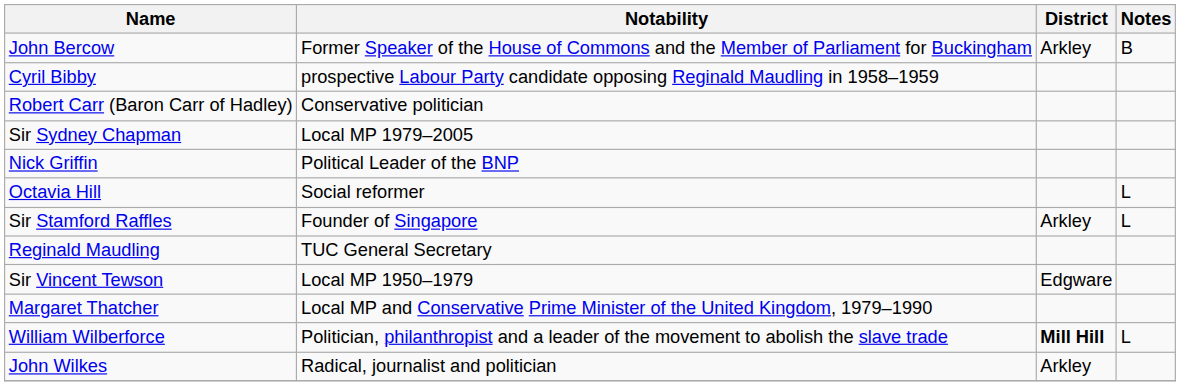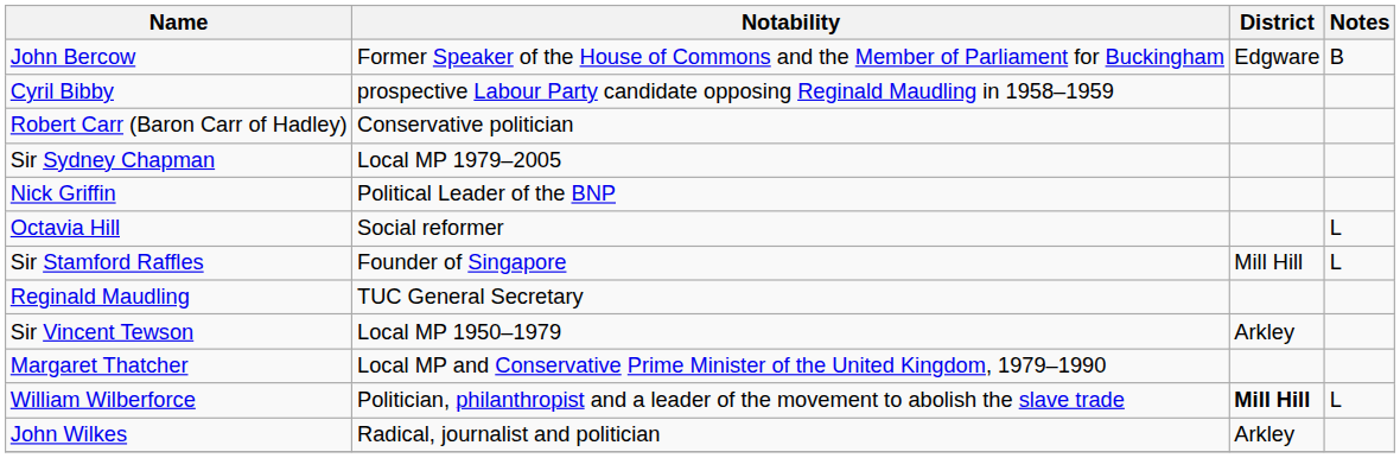 <table class="wikitable sortable">
 <tr>
 <th width=>Name</th>
 <th width=>Notability</th>
 <th width=>District</th>
 <th width=>Notes</th>
 </tr>
 <tr>
 <td><a href='#'>John Bercow</a></td>
 <td>Former <a href='#'>Speaker</a> of the <a href='#'>House of Commons</a> and the <a href='#'>Member of Parliament</a> for <a href='#'>Buckingham</a></td>
-<td>Arkley</td>
+<td>Edgware</td>
 <td>B</td>
 </tr>
 <tr>
 <td><a href='#'>Cyril Bibby</a></td>
 <td>prospective <a href='#'>Labour Party</a> candidate opposing <a href='#'>Reginald Maudling</a> in 1958–1959</td>
 <td></td>
 <td></td>
 </tr>
 <tr>
 <td><a href='#'>Robert Carr</a> (Baron Carr of Hadley)</td>
 <td>Conservative politician</td>
 <td></td>
 <td></td>
 </tr>
 <tr>
 <td>Sir <a href='#'>Sydney Chapman</a></td>
 <td>Local MP 1979–2005</td>
 <td></td>
 <td></td>
 </tr>
 <tr>
 <td><a href='#'>Nick Griffin</a></td>
 <td>Political Leader of the <a href='#'>BNP</a></td>
 <td></td>
 <td></td>
 </tr>
 <tr>
 <td><a href='#'>Octavia Hill</a></td>
 <td>Social reformer</td>
 <td></td>
 <td>L</td>
 </tr>
 <tr>
 <td>Sir <a href='#'>Stamford Raffles</a></td>
 <td>Founder of <a href='#'>Singapore</a></td>
-<td>Arkley</td>
+<td>Mill Hill</td>
 <td>L</td>
 </tr>
 <tr>
 <td><a href='#'>Reginald Maudling</a></td>
 <td>TUC General Secretary</td>
 <td></td>
 <td></td>
 </tr>
 <tr>
 <td>Sir <a href='#'>Vincent Tewson</a></td>
 <td>Local MP 1950–1979</td>
-<td>Edgware</td>
+<td>Arkley</td>
 <td></td>
 </tr>
 <tr>
 <td><a href='#'>Margaret Thatcher</a></td>
 <td>Local MP and <a href='#'>Conservative</a> <a href='#'>Prime Minister of the United Kingdom</a>, 1979–1990</td>
 <td></td>
 <td></td>
 </tr>
 <tr>
 <td><a href='#'>William Wilberforce</a></td>
 <td>Politician, <a href='#'>philanthropist</a> and a leader of the movement to abolish the <a href='#'>slave trade</a></td>
 <td><strong>Mill Hill</strong></td>
 <td>L</td>
 </tr>
 <tr>
 <td><a href='#'>John Wilkes</a></td>
 <td>Radical, journalist and politician</td>
 <td>Arkley</td>
 <td></td>
 </tr>
 <tr>
 </tr>
 </table>
